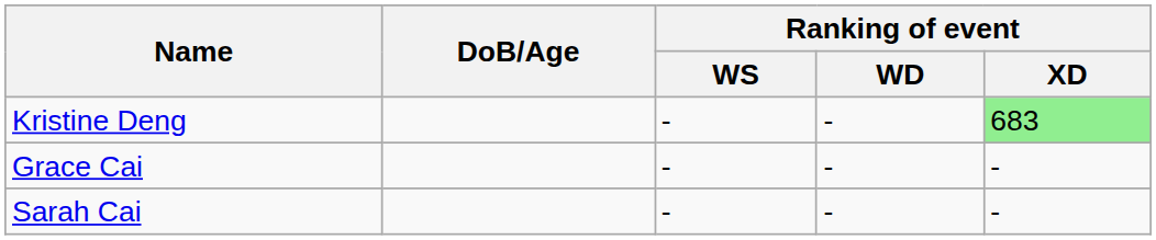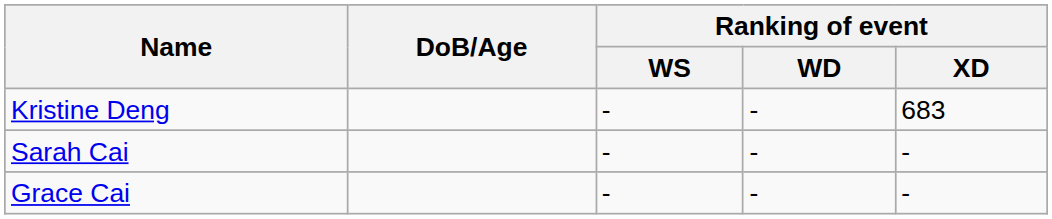 <table class="wikitable" style="width:600px; font-size:95%;">
 <tr>
 <th rowspan="2" align="left">Name</th>
 <th rowspan="2" align="left">DoB/Age</th>
 <th colspan="3" align="center">Ranking of event</th>
 </tr>
 <tr>
 <th align="center">WS</th>
 <th>WD</th>
 <th align="center">XD</th>
 </tr>
 <tr>
 <td><a href='#'>Kristine Deng</a></td>
 <td></td>
 <td>-</td>
 <td>-</td>
-<td style="background: lightgreen;">683</td>
+<td>683</td>
+</tr>
+<tr>
+<td><a href='#'>Sarah Cai</a></td>
+<td></td>
+<td>-</td>
+<td>-</td>
+<td>-</td>
 </tr>
 <tr>
 <td><a href='#'>Grace Cai</a></td>
 <td></td>
 <td>-</td>
 <td>-</td>
 <td>-</td>
 </tr>
-<tr>
-<td><a href='#'>Sarah Cai</a></td>
-<td></td>
-<td>-</td>
-<td>-</td>
-<td>-</td>
-</tr>
 </table>
